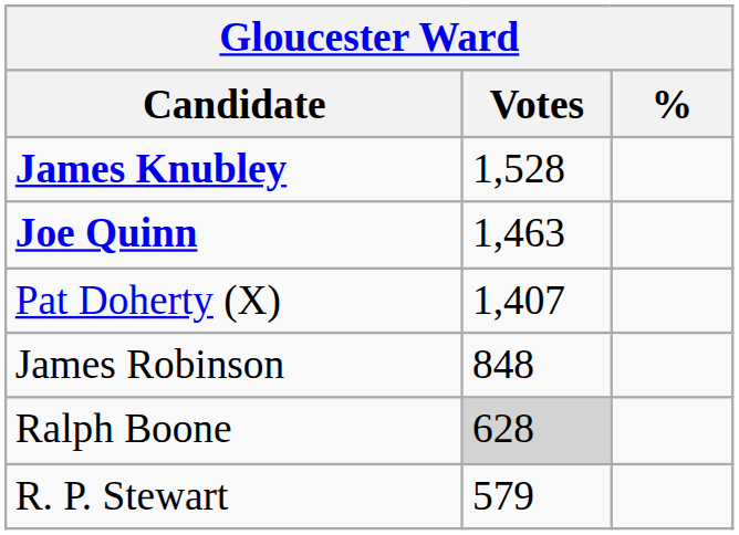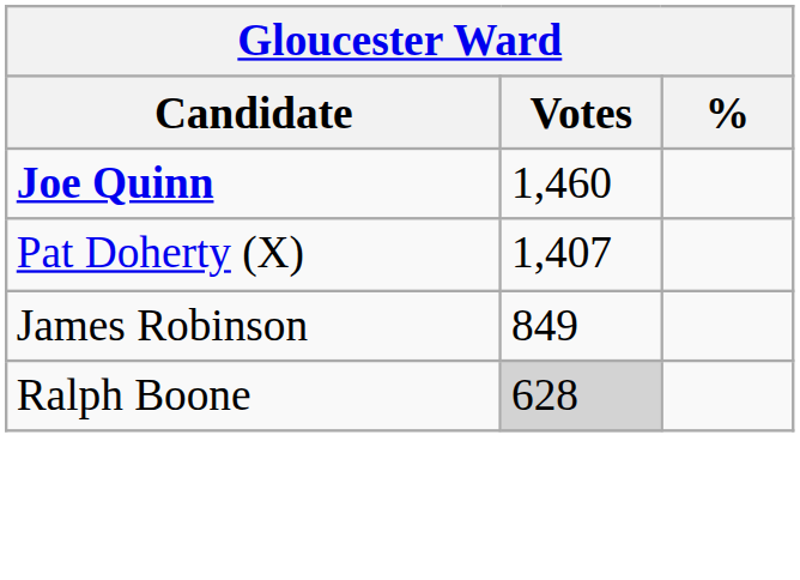 <table class="wikitable">
 <tr>
 <th colspan="3"><a href='#'>Gloucester Ward</a></th>
 </tr>
 <tr>
 <th style="width: 170px">Candidate</th>
 <th style="width: 50px">Votes</th>
 <th style="width: 40px">%</th>
 </tr>
 <tr>
-<td><strong><a href='#'>James Knubley</a></strong></td>
-<td>1,528</td>
-<td></td>
-</tr>
-<tr>
 <td><strong><a href='#'>Joe Quinn</a></strong></td>
-<td>1,463</td>
+<td>1,460</td>
 <td></td>
 </tr>
 <tr>
 <td><a href='#'>Pat Doherty</a> (X)</td>
 <td>1,407</td>
 <td></td>
 </tr>
 <tr>
 <td>James Robinson</td>
-<td>848</td>
+<td>849</td>
 <td></td>
 </tr>
 <tr>
 <td>Ralph Boone</td>
 <td style="background: lightgrey;">628</td>
 <td></td>
 </tr>
-<tr>
-<td>R. P. Stewart</td>
-<td>579</td>
-<td></td>
-</tr>
 </table>
